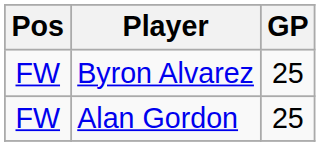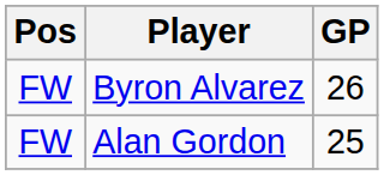 <table class=wikitable>
 <tr>
 <th>Pos</th>
 <th>Player</th>
 <th>GP</th>
 </tr>
 <tr>
 <td align="center"><a href='#'>FW</a></td>
 <td> <a href='#'>Byron Alvarez</a></td>
-<td align="center">25</td>
+<td align="center">26</td>
 </tr>
 <tr>
 <td align="center"><a href='#'>FW</a></td>
 <td> <a href='#'>Alan Gordon</a></td>
 <td align="center">25</td>
 </tr>
 </table>
